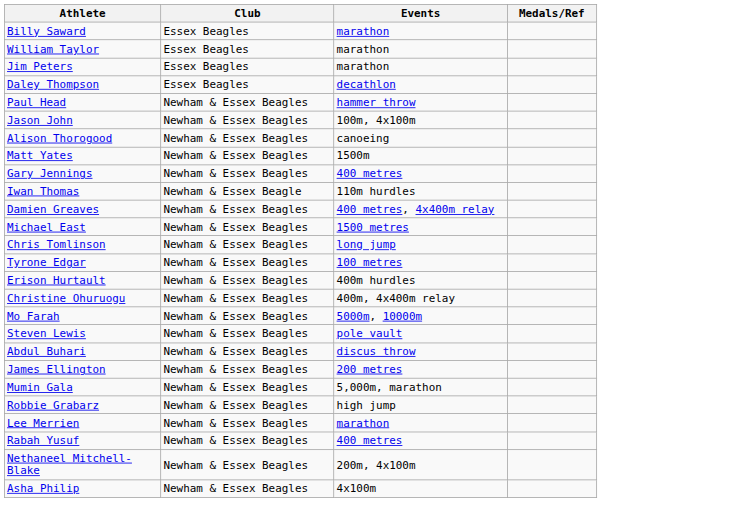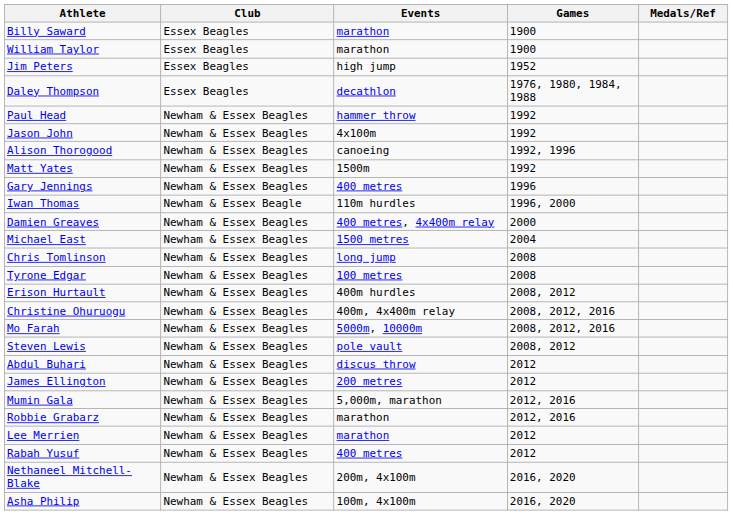 <table class="wikitable">
 <tr>
 <th width=180>Athlete</th>
 <th width=200>Club</th>
 <th width=200>Events</th>
+<th width=150>Games</th>
 <th width=100>Medals/Ref</th>
 </tr>
 <tr>
 <td><a href='#'>Billy Saward</a></td>
 <td>Essex Beagles</td>
 <td><a href='#'>marathon</a></td>
+<td>1900</td>
 <td></td>
 </tr>
 <tr>
 <td><a href='#'>William Taylor</a></td>
 <td>Essex Beagles</td>
 <td>marathon</td>
+<td>1900</td>
 <td></td>
 </tr>
 <tr>
 <td><a href='#'>Jim Peters</a></td>
 <td>Essex Beagles</td>
-<td>marathon</td>
+<td>high jump</td>
+<td>1952</td>
 <td></td>
 </tr>
 <tr>
 <td><a href='#'>Daley Thompson</a></td>
 <td>Essex Beagles</td>
 <td><a href='#'>decathlon</a></td>
+<td>1976, 1980, 1984, 1988</td>
 <td><br></td>
 </tr>
 <tr>
 <td><a href='#'>Paul Head</a></td>
 <td>Newham & Essex Beagles</td>
 <td><a href='#'>hammer throw</a></td>
+<td>1992</td>
 <td></td>
 </tr>
 <tr>
 <td><a href='#'>Jason John</a></td>
 <td>Newham & Essex Beagles</td>
-<td>100m, 4x100m</td>
+<td>4x100m</td>
+<td>1992</td>
 <td></td>
 </tr>
 <tr>
 <td><a href='#'>Alison Thorogood</a></td>
 <td>Newham & Essex Beagles</td>
 <td>canoeing</td>
+<td>1992, 1996</td>
 <td></td>
 </tr>
 <tr>
 <td><a href='#'>Matt Yates</a></td>
 <td>Newham & Essex Beagles</td>
 <td>1500m</td>
+<td>1992</td>
 <td></td>
 </tr>
 <tr>
 <td><a href='#'>Gary Jennings</a></td>
 <td>Newham & Essex Beagles</td>
 <td><a href='#'>400 metres</a></td>
+<td>1996</td>
 <td></td>
 </tr>
 <tr>
 <td><a href='#'>Iwan Thomas</a></td>
 <td>Newham & Essex Beagle</td>
 <td>110m hurdles</td>
+<td>1996, 2000</td>
 <td><br></td>
 </tr>
 <tr>
 <td><a href='#'>Damien Greaves</a></td>
 <td>Newham & Essex Beagles</td>
 <td><a href='#'>400 metres</a>, <a href='#'>4x400m relay</a></td>
+<td>2000</td>
 <td></td>
 </tr>
 <tr>
 <td><a href='#'>Michael East</a></td>
 <td>Newham & Essex Beagles</td>
 <td><a href='#'>1500 metres</a></td>
+<td>2004</td>
 <td></td>
 </tr>
 <tr>
 <td><a href='#'>Chris Tomlinson</a></td>
 <td>Newham & Essex Beagles</td>
 <td><a href='#'>long jump</a></td>
+<td>2008</td>
 <td></td>
 </tr>
 <tr>
 <td><a href='#'>Tyrone Edgar</a></td>
 <td>Newham & Essex Beagles</td>
 <td><a href='#'>100 metres</a></td>
+<td>2008</td>
 <td></td>
 </tr>
 <tr>
 <td><a href='#'>Erison Hurtault</a></td>
 <td>Newham & Essex Beagles</td>
 <td>400m hurdles</td>
+<td>2008, 2012</td>
 <td></td>
 </tr>
 <tr>
 <td><a href='#'>Christine Ohuruogu</a></td>
 <td>Newham & Essex Beagles</td>
 <td>400m, 4x400m relay</td>
+<td>2008, 2012, 2016</td>
 <td><br></td>
 </tr>
 <tr>
 <td><a href='#'>Mo Farah</a></td>
 <td>Newham & Essex Beagles</td>
 <td><a href='#'>5000m</a>, <a href='#'>10000m</a></td>
+<td>2008, 2012, 2016</td>
 <td><br></td>
 </tr>
 <tr>
 <td><a href='#'>Steven Lewis</a></td>
 <td>Newham & Essex Beagles</td>
 <td><a href='#'>pole vault</a></td>
+<td>2008, 2012</td>
 <td></td>
 </tr>
 <tr>
 <td><a href='#'>Abdul Buhari</a></td>
 <td>Newham & Essex Beagles</td>
 <td><a href='#'>discus throw</a></td>
+<td>2012</td>
 <td></td>
 </tr>
 <tr>
 <td><a href='#'>James Ellington</a></td>
 <td>Newham & Essex Beagles</td>
 <td><a href='#'>200 metres</a></td>
+<td>2012</td>
 <td></td>
 </tr>
 <tr>
 <td><a href='#'>Mumin Gala</a></td>
 <td>Newham & Essex Beagles</td>
 <td>5,000m, marathon</td>
+<td>2012, 2016</td>
 <td></td>
 </tr>
 <tr>
 <td><a href='#'>Robbie Grabarz</a></td>
 <td>Newham & Essex Beagles</td>
-<td>high jump</td>
+<td>marathon</td>
+<td>2012, 2016</td>
 <td></td>
 </tr>
 <tr>
 <td><a href='#'>Lee Merrien</a></td>
 <td>Newham & Essex Beagles</td>
 <td><a href='#'>marathon</a></td>
+<td>2012</td>
 <td></td>
 </tr>
 <tr>
 <td><a href='#'>Rabah Yusuf</a></td>
 <td>Newham & Essex Beagles</td>
 <td><a href='#'>400 metres</a></td>
+<td>2012</td>
 <td></td>
 </tr>
 <tr>
 <td><a href='#'>Nethaneel Mitchell-Blake</a></td>
 <td>Newham & Essex Beagles</td>
 <td>200m, 4x100m</td>
+<td>2016, 2020</td>
 <td></td>
 </tr>
 <tr>
 <td><a href='#'>Asha Philip</a></td>
 <td>Newham & Essex Beagles</td>
-<td>4x100m</td>
+<td>100m, 4x100m</td>
+<td>2016, 2020</td>
 <td></td>
 </tr>
 </table>
